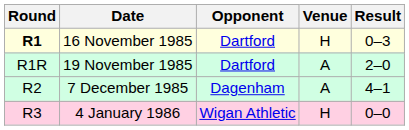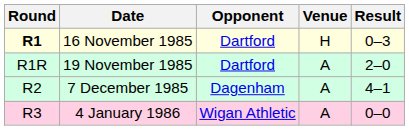 <table class="wikitable" style="text-align:center">
 <tr>
 <th>Round</th>
 <th>Date</th>
 <th>Opponent</th>
 <th>Venue</th>
 <th>Result</th>
 </tr>
 <tr style="background-color: #ffffdd;">
 <td><strong>R1</strong></td>
 <td>16 November 1985</td>
 <td><a href='#'>Dartford</a></td>
 <td>H</td>
 <td>0–3</td>
 </tr>
 <tr style="background-color: #d0ffe3;">
 <td>R1R</td>
 <td>19 November 1985</td>
 <td><a href='#'>Dartford</a></td>
 <td>A</td>
 <td>2–0</td>
 </tr>
 <tr style="background-color: #d0ffe3;">
 <td>R2</td>
 <td>7 December 1985</td>
 <td><a href='#'>Dagenham</a></td>
 <td>A</td>
 <td>4–1</td>
 </tr>
 <tr style="background-color: #ffd0e3;">
 <td>R3</td>
 <td>4 January 1986</td>
 <td><a href='#'>Wigan Athletic</a></td>
-<td>H</td>
+<td>A</td>
 <td>0–0</td>
 </tr>
 </table>
